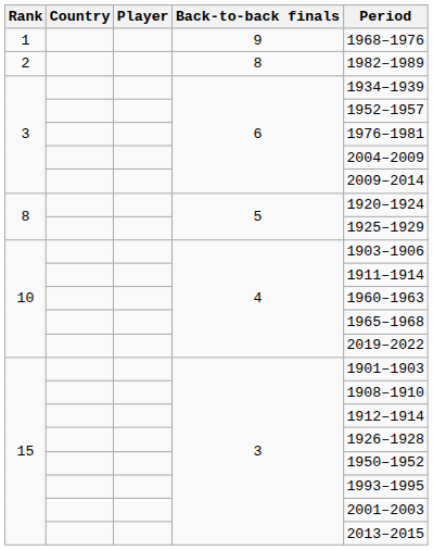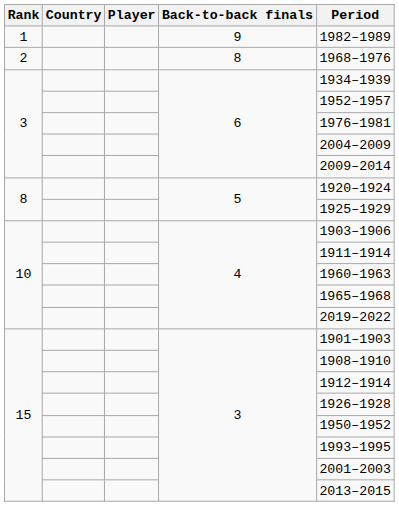 <table class="wikitable sortable">
 <tr>
 <th>Rank</th>
 <th>Country</th>
 <th>Player</th>
 <th>Back-to-back finals</th>
 <th>Period</th>
 </tr>
 <tr>
 <td align=center>1</td>
 <td></td>
 <td></td>
 <td align=center>9</td>
-<td>1968–1976</td>
+<td>1982–1989</td>
 </tr>
 <tr>
 <td align=center>2</td>
 <td></td>
 <td></td>
 <td align=center>8</td>
-<td>1982–1989</td>
+<td>1968–1976</td>
 </tr>
 <tr>
 <td rowspan=5 align=center>3</td>
 <td></td>
 <td></td>
 <td rowspan=5 align=center>6</td>
 <td>1934–1939</td>
 </tr>
 <tr>
 <td></td>
 <td></td>
 <td>1952–1957</td>
 </tr>
 <tr>
 <td></td>
 <td></td>
 <td>1976–1981</td>
 </tr>
 <tr>
 <td></td>
 <td></td>
 <td>2004–2009</td>
 </tr>
 <tr>
 <td></td>
 <td></td>
 <td>2009–2014</td>
 </tr>
 <tr>
 <td rowspan=2 align=center>8</td>
 <td></td>
 <td></td>
 <td rowspan=2 align=center>5</td>
 <td>1920–1924</td>
 </tr>
 <tr>
 <td></td>
 <td></td>
 <td>1925–1929</td>
 </tr>
 <tr>
 <td rowspan=5 align=center>10</td>
 <td></td>
 <td></td>
 <td rowspan=5 align=center>4</td>
 <td>1903–1906</td>
 </tr>
 <tr>
 <td></td>
 <td></td>
 <td>1911–1914</td>
 </tr>
 <tr>
 <td></td>
 <td></td>
 <td>1960–1963</td>
 </tr>
 <tr>
 <td></td>
 <td></td>
 <td>1965–1968</td>
 </tr>
 <tr>
 <td></td>
 <td><strong></strong></td>
 <td>2019–2022</td>
 </tr>
 <tr>
 <td rowspan=8 align=center>15</td>
 <td></td>
 <td></td>
 <td rowspan=8 align=center>3</td>
 <td>1901–1903</td>
 </tr>
 <tr>
 <td></td>
 <td></td>
 <td>1908–1910</td>
 </tr>
 <tr>
 <td></td>
 <td></td>
 <td>1912–1914</td>
 </tr>
 <tr>
 <td></td>
 <td></td>
 <td>1926–1928</td>
 </tr>
 <tr>
 <td></td>
 <td></td>
 <td>1950–1952</td>
 </tr>
 <tr>
 <td></td>
 <td></td>
 <td>1993–1995</td>
 </tr>
 <tr>
 <td></td>
 <td></td>
 <td>2001–2003</td>
 </tr>
 <tr>
 <td></td>
 <td></td>
 <td>2013–2015</td>
 </tr>
 </table>
